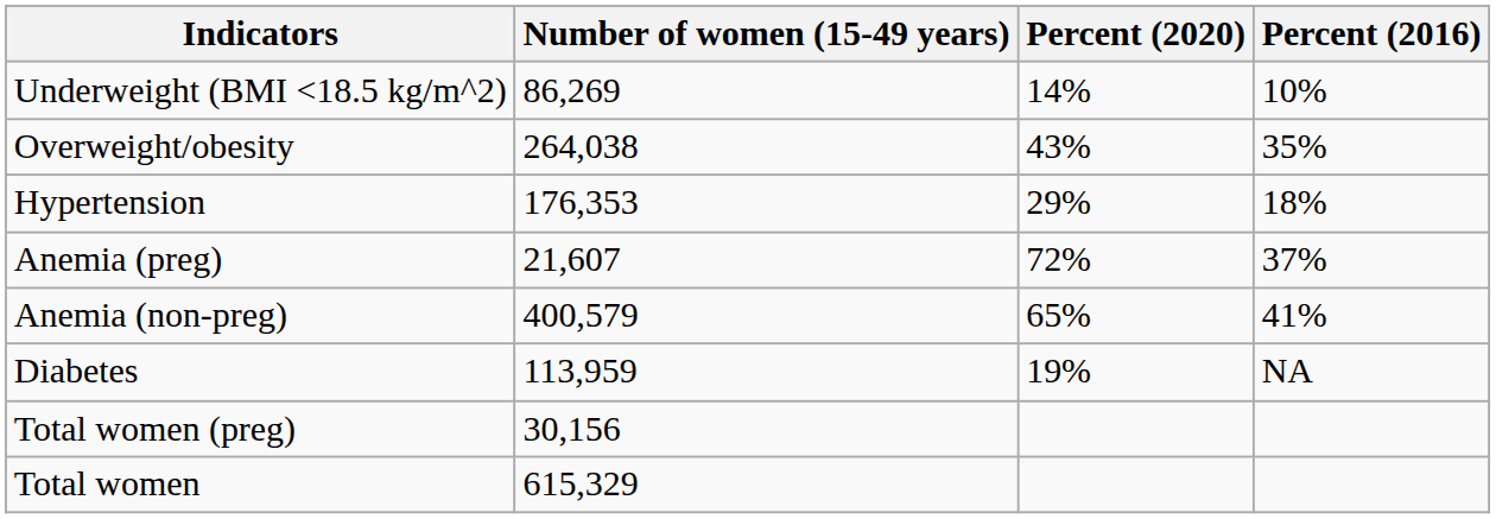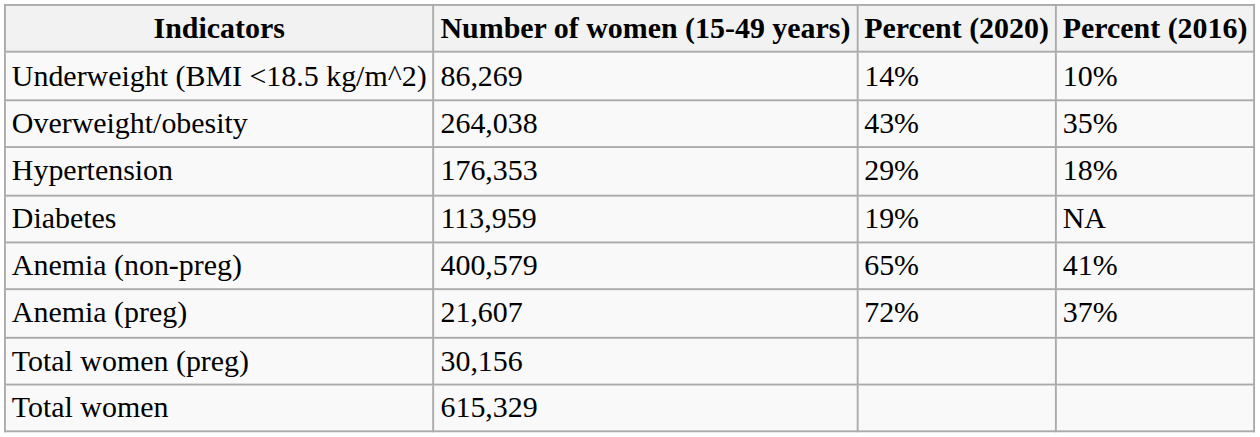 <table class="wikitable sortable">
 <tr>
 <th>Indicators</th>
 <th>Number of women (15-49 years)</th>
 <th>Percent (2020)</th>
 <th>Percent (2016)</th>
 </tr>
 <tr>
 <td>Underweight (BMI <18.5 kg/m^2)</td>
 <td>86,269</td>
 <td>14%</td>
 <td>10%</td>
 </tr>
 <tr>
 <td>Overweight/obesity</td>
 <td>264,038</td>
 <td>43%</td>
 <td>35%</td>
 </tr>
 <tr>
 <td>Hypertension</td>
 <td>176,353</td>
 <td>29%</td>
 <td>18%</td>
 </tr>
 <tr>
-<td>Anemia (preg)</td>
-<td>21,607</td>
-<td>72%</td>
-<td>37%</td>
+<td>Diabetes</td>
+<td>113,959</td>
+<td>19%</td>
+<td>NA</td>
 </tr>
 <tr>
 <td>Anemia (non-preg)</td>
 <td>400,579</td>
 <td>65%</td>
 <td>41%</td>
 </tr>
 <tr>
-<td>Diabetes</td>
-<td>113,959</td>
-<td>19%</td>
-<td>NA</td>
+<td>Anemia (preg)</td>
+<td>21,607</td>
+<td>72%</td>
+<td>37%</td>
 </tr>
 <tr>
 <td>Total women (preg)</td>
 <td>30,156</td>
 <td></td>
 <td></td>
 </tr>
 <tr>
 <td>Total women</td>
 <td>615,329</td>
 <td></td>
 <td></td>
 </tr>
 </table>
